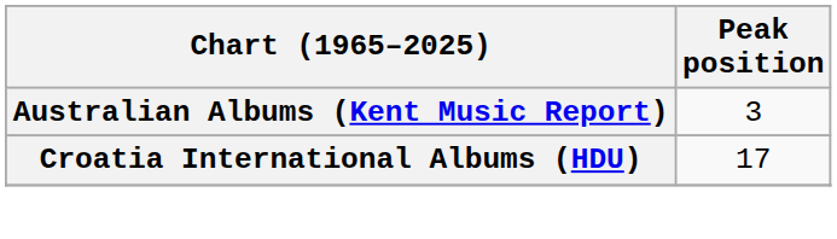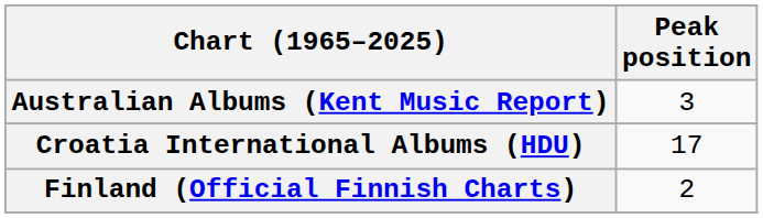 <table class="wikitable sortable plainrowheaders">
 <tr>
 <th>Chart (1965–2025)</th>
 <th>Peak<br>position</th>
 </tr>
 <tr>
 <th scope="row">Australian Albums (<a href='#'>Kent Music Report</a>)</th>
 <td align="center">3</td>
 </tr>
 <tr>
 <th scope="row">Croatia International Albums (<a href='#'>HDU</a>)</th>
 <td align="center">17</td>
 </tr>
 <tr>
+<th scope="row">Finland (<a href='#'>Official Finnish Charts</a>)</th>
+<td align="center">2</td>
+</tr>
+<tr>
 </tr>
 <tr>
 </tr>
 <tr>
 </tr>
 </table>
